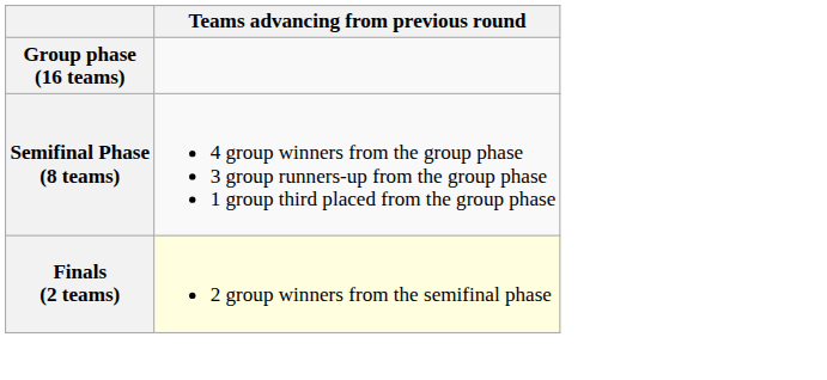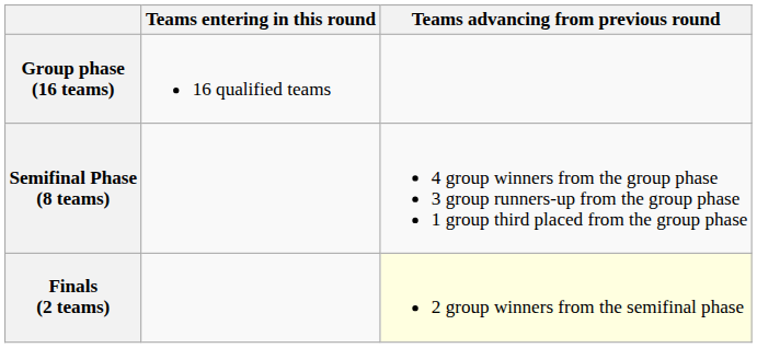 <table class="wikitable">
 <tr>
 <th></th>
+<th>Teams entering in this round</th>
 <th>Teams advancing from previous round</th>
 </tr>
 <tr>
 <th>Group phase<br>(16 teams)</th>
+<td><br><ul><li>16 qualified teams</li></ul></td>
 <td></td>
 </tr>
 <tr>
 <th>Semifinal Phase<br>(8 teams)</th>
+<td></td>
 <td><br><ul><li>4 group winners from the group phase</li><li>3 group runners-up from the group phase</li><li>1 group third placed from the group phase</li></ul></td>
 </tr>
 <tr>
 <th>Finals<br>(2 teams)</th>
+<td></td>
 <td style="background: lightyellow;"><br><ul><li>2 group winners from the semifinal phase</li></ul></td>
 </tr>
 </table>
